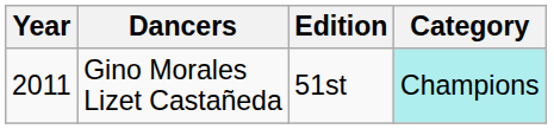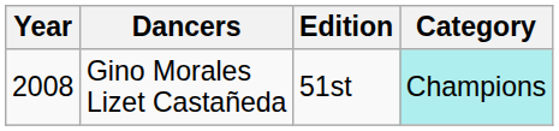 <table class="wikitable">
 <tr>
 <th>Year</th>
 <th>Dancers</th>
 <th>Edition</th>
 <th>Category</th>
 </tr>
 <tr>
-<td>2011</td>
+<td>2008</td>
 <td>Gino Morales <br>Lizet Castañeda </td>
 <td>51st</td>
 <td style="background: paleturquoise;">Champions</td>
 </tr>
 </table>
